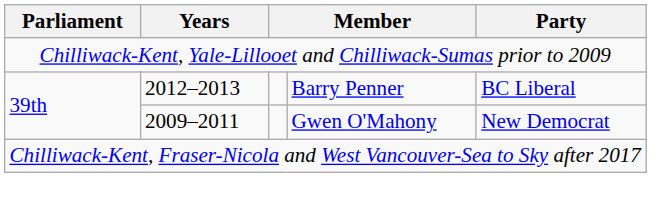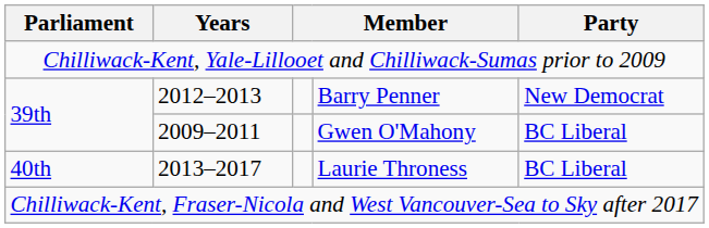 <table class="wikitable">
 <tr>
 <th>Parliament</th>
 <th>Years</th>
 <th colspan="2">Member</th>
 <th>Party</th>
 </tr>
 <tr>
 <td colspan="5" align="center"><em><a href='#'>Chilliwack-Kent</a>, <a href='#'>Yale-Lillooet</a> and <a href='#'>Chilliwack-Sumas</a> prior to 2009</em></td>
 </tr>
 <tr>
 <td rowspan="2"><a href='#'>39th</a></td>
 <td>2012–2013</td>
 <td> </td>
 <td><a href='#'>Barry Penner</a></td>
-<td><a href='#'>BC Liberal</a></td>
+<td><a href='#'>New Democrat</a></td>
 </tr>
 <tr>
 <td>2009–2011</td>
 <td> </td>
 <td><a href='#'>Gwen O'Mahony</a></td>
-<td><a href='#'>New Democrat</a></td>
+<td><a href='#'>BC Liberal</a></td>
+</tr>
+<tr>
+<td><a href='#'>40th</a></td>
+<td>2013–2017</td>
+<td> </td>
+<td><a href='#'>Laurie Throness</a></td>
+<td><a href='#'>BC Liberal</a></td>
 </tr>
 <tr>
 <td colspan="5" align="center"><em><a href='#'>Chilliwack-Kent</a>, <a href='#'>Fraser-Nicola</a> and <a href='#'>West Vancouver-Sea to Sky</a> after 2017</em></td>
 </tr>
 </table>
